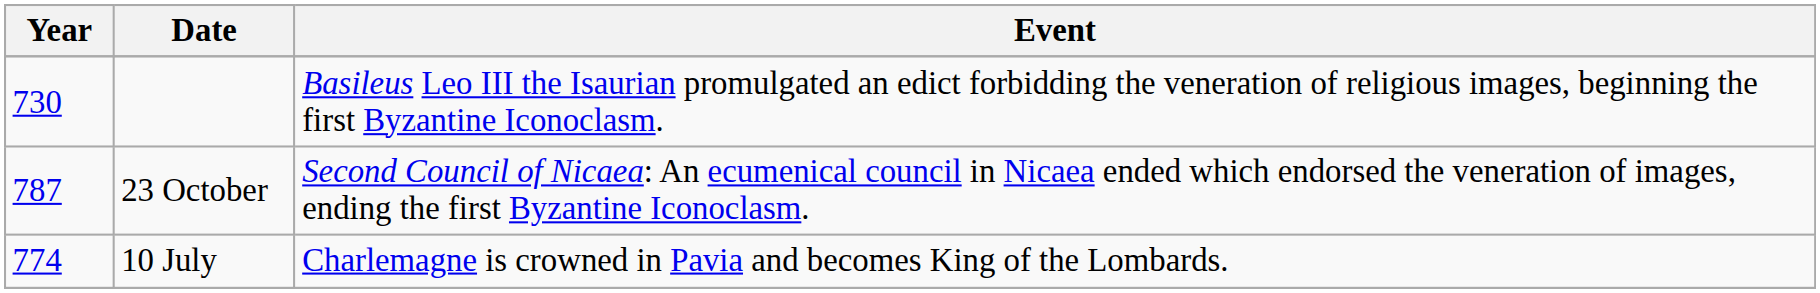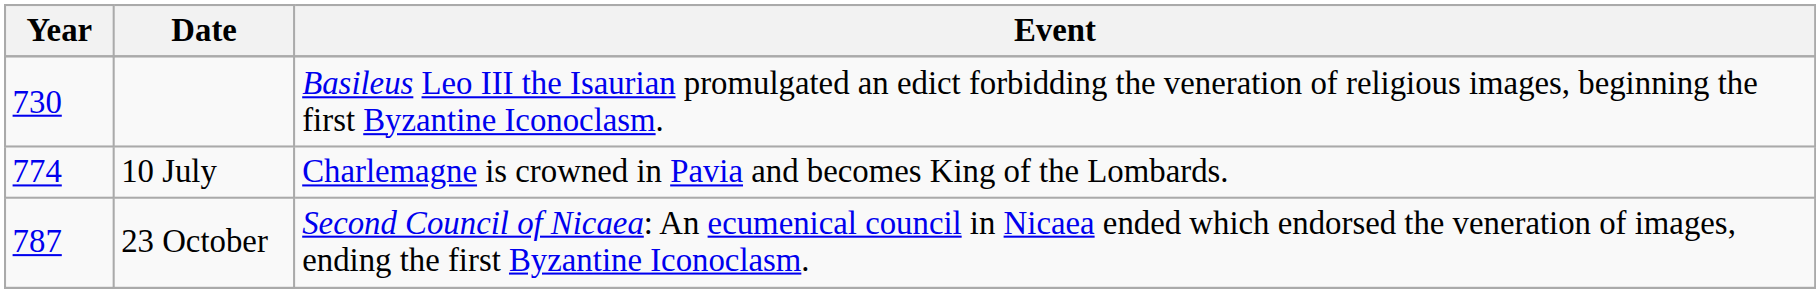 <table class="wikitable" width="100%">
 <tr>
 <th style="width:6%">Year</th>
 <th style="width:10%">Date</th>
 <th>Event</th>
 </tr>
 <tr>
 </tr>
 <tr>
 <td><a href='#'>730</a></td>
 <td></td>
 <td><em><a href='#'>Basileus</a></em> <a href='#'>Leo III the Isaurian</a> promulgated an edict forbidding the veneration of religious images, beginning the first <a href='#'>Byzantine Iconoclasm</a>.</td>
 </tr>
 <tr>
+<td><a href='#'>774</a></td>
+<td>10 July</td>
+<td><a href='#'>Charlemagne</a> is crowned in <a href='#'>Pavia</a> and becomes King of the Lombards.</td>
+</tr>
+<tr>
 <td><a href='#'>787</a></td>
 <td>23 October</td>
 <td><em><a href='#'>Second Council of Nicaea</a></em>: An <a href='#'>ecumenical council</a> in <a href='#'>Nicaea</a> ended which endorsed the veneration of images, ending the first <a href='#'>Byzantine Iconoclasm</a>.</td>
 </tr>
 <tr>
-<td><a href='#'>774</a></td>
-<td>10 July</td>
-<td><a href='#'>Charlemagne</a> is crowned in <a href='#'>Pavia</a> and becomes King of the Lombards.</td>
-</tr>
-<tr>
 </tr>
 </table>
